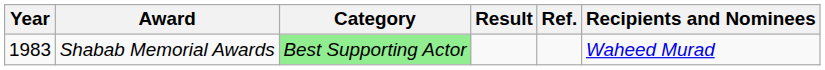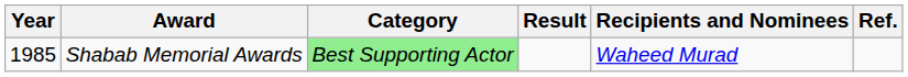 <table class="wikitable">
 <tr>
 <th>Year</th>
 <th>Award</th>
 <th>Category</th>
 <th>Result</th>
+<th>Recipients and Nominees</th>
 <th>Ref.</th>
-<th>Recipients and Nominees</th>
 </tr>
 <tr>
-<td>1983</td>
+<td>1985</td>
 <td><em>Shabab Memorial Awards</em></td>
 <td style="background: lightgreen;"><em>Best Supporting Actor</em></td>
 <td></td>
+<td><em><a href='#'>Waheed Murad</a></em></td>
 <td></td>
-<td><em><a href='#'>Waheed Murad</a></em></td>
 </tr>
 </table>
